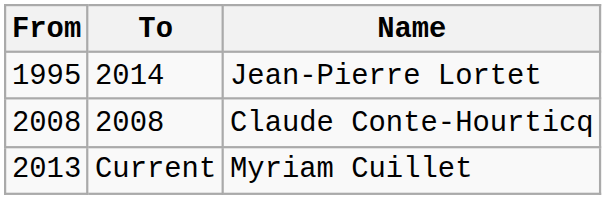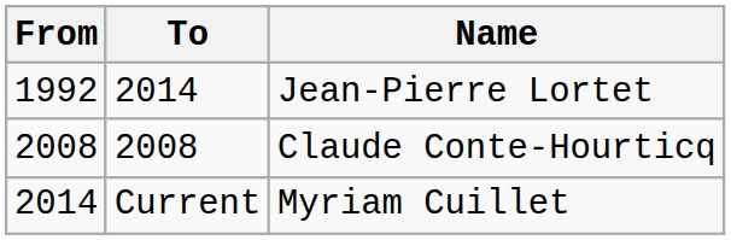 <table class="wikitable">
 <tr>
 <th>From</th>
 <th>To</th>
 <th>Name</th>
 </tr>
 <tr>
-<td>1995</td>
+<td>1992</td>
 <td>2014</td>
 <td>Jean-Pierre Lortet</td>
 </tr>
 <tr>
 <td>2008</td>
 <td>2008</td>
 <td>Claude Conte-Hourticq</td>
 </tr>
 <tr>
-<td>2013</td>
+<td>2014</td>
 <td>Current</td>
 <td>Myriam Cuillet</td>
 </tr>
 </table>
